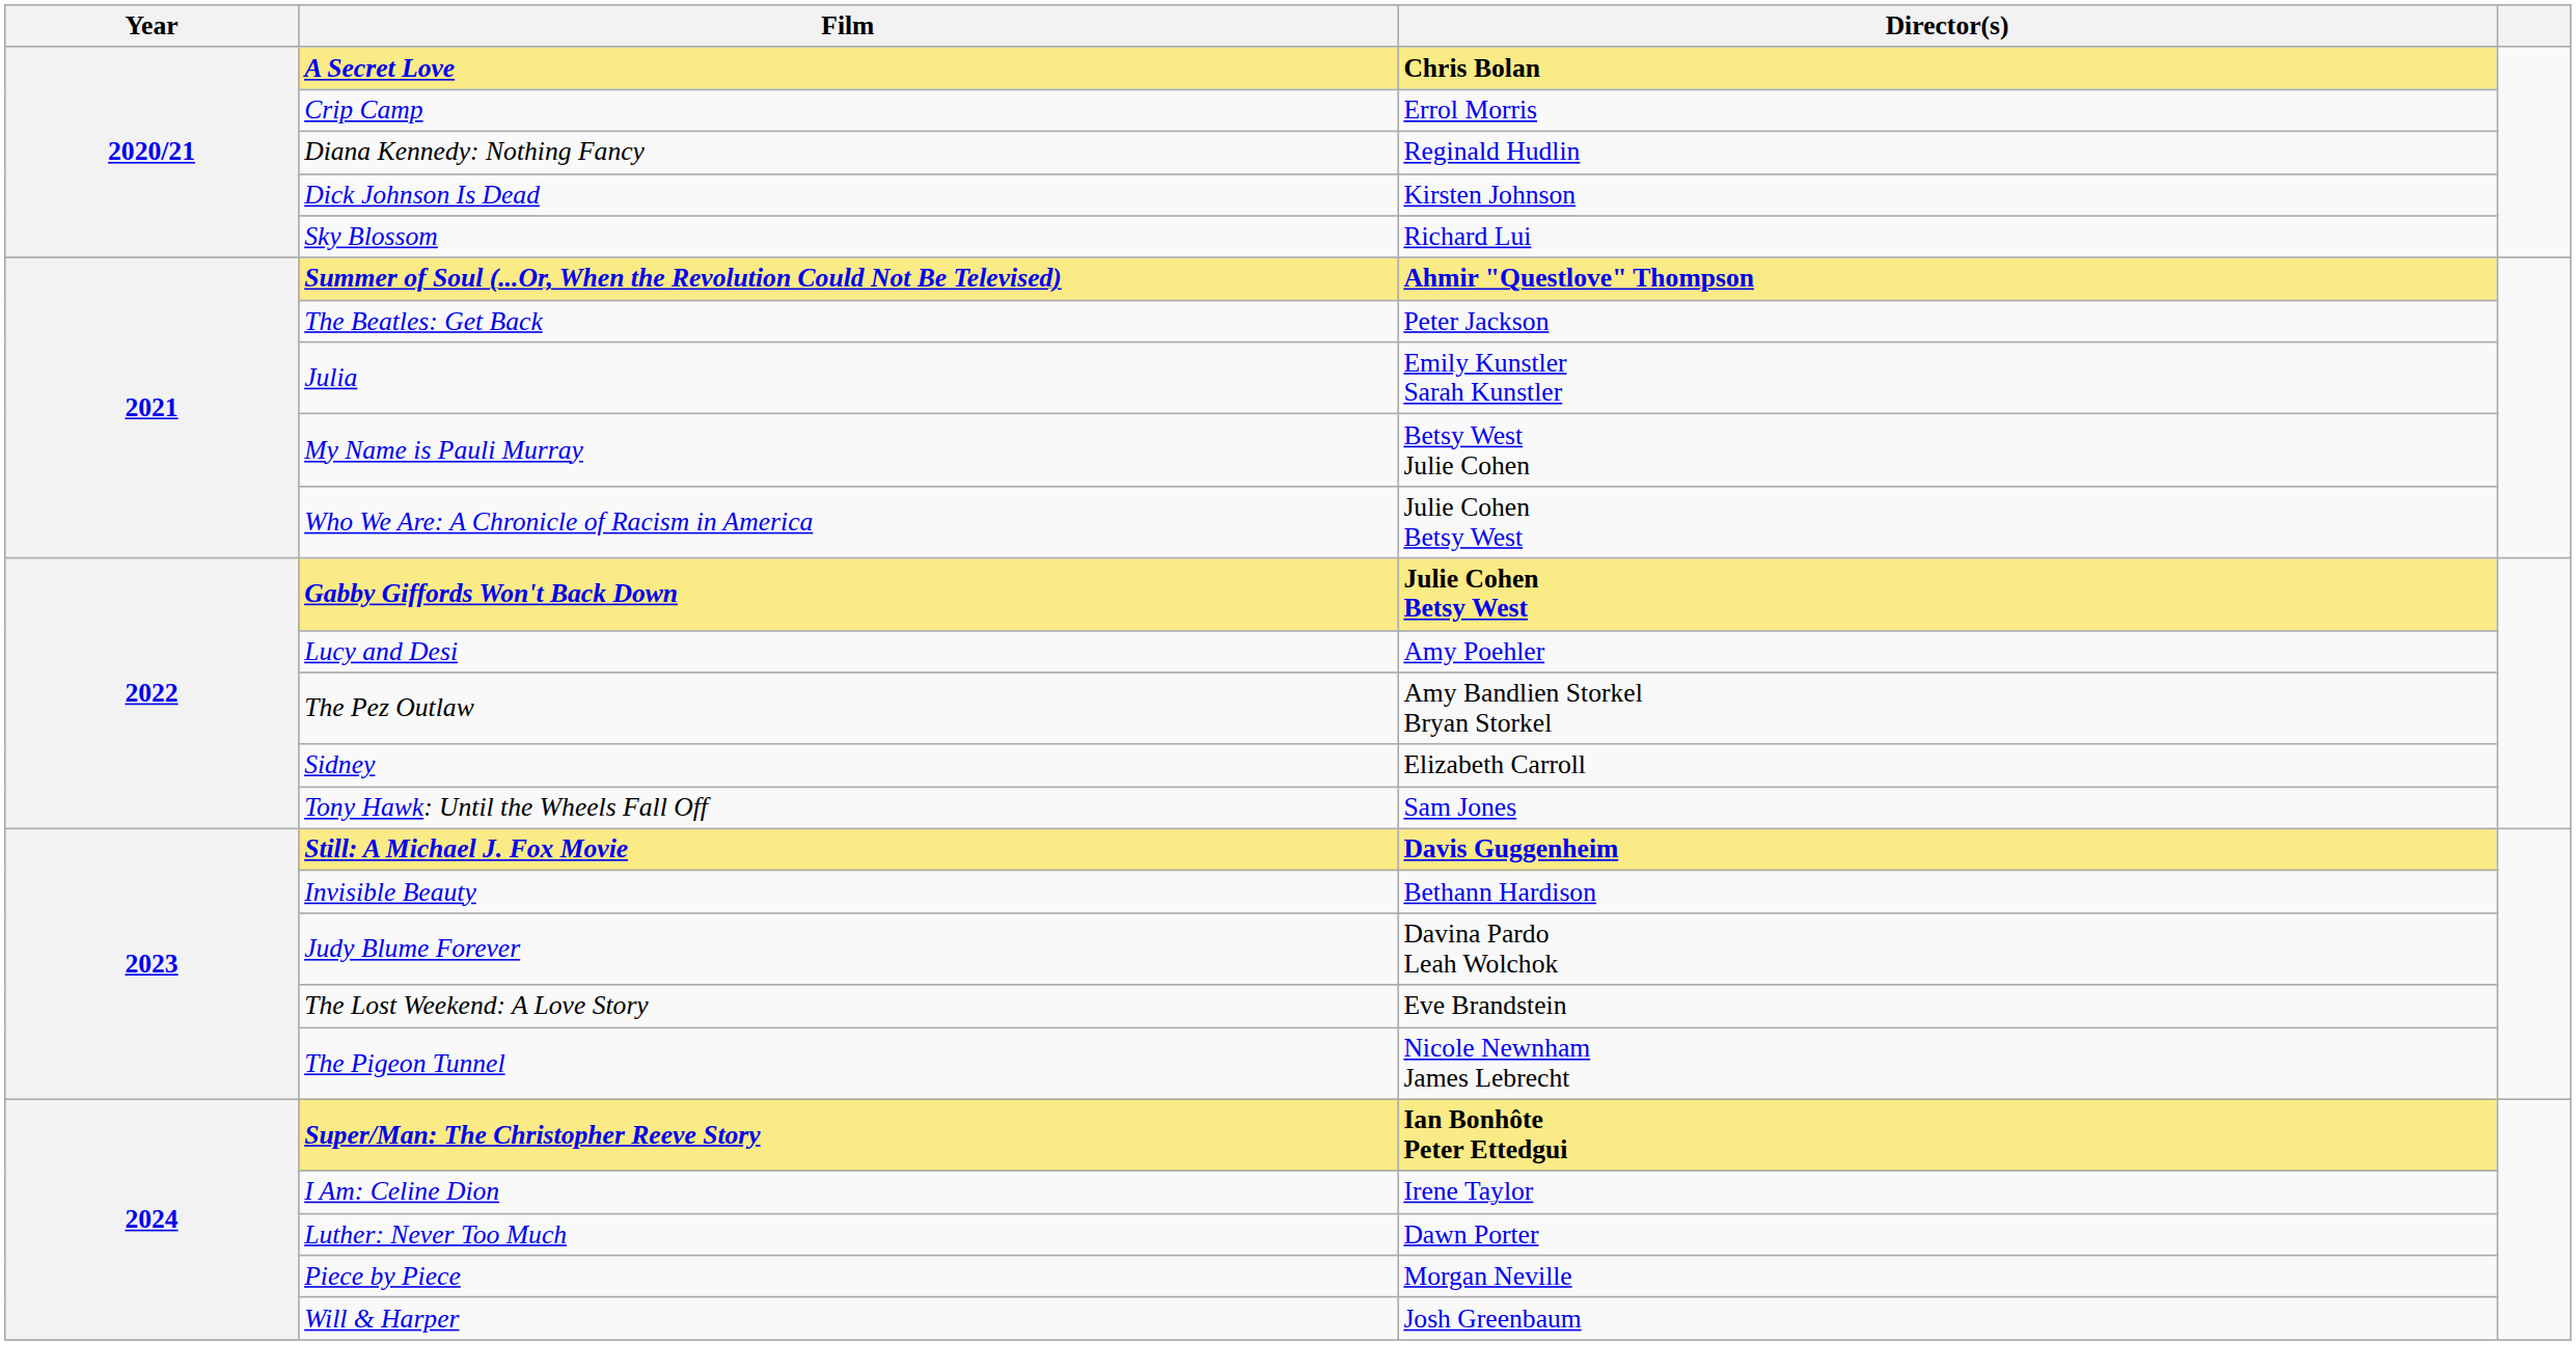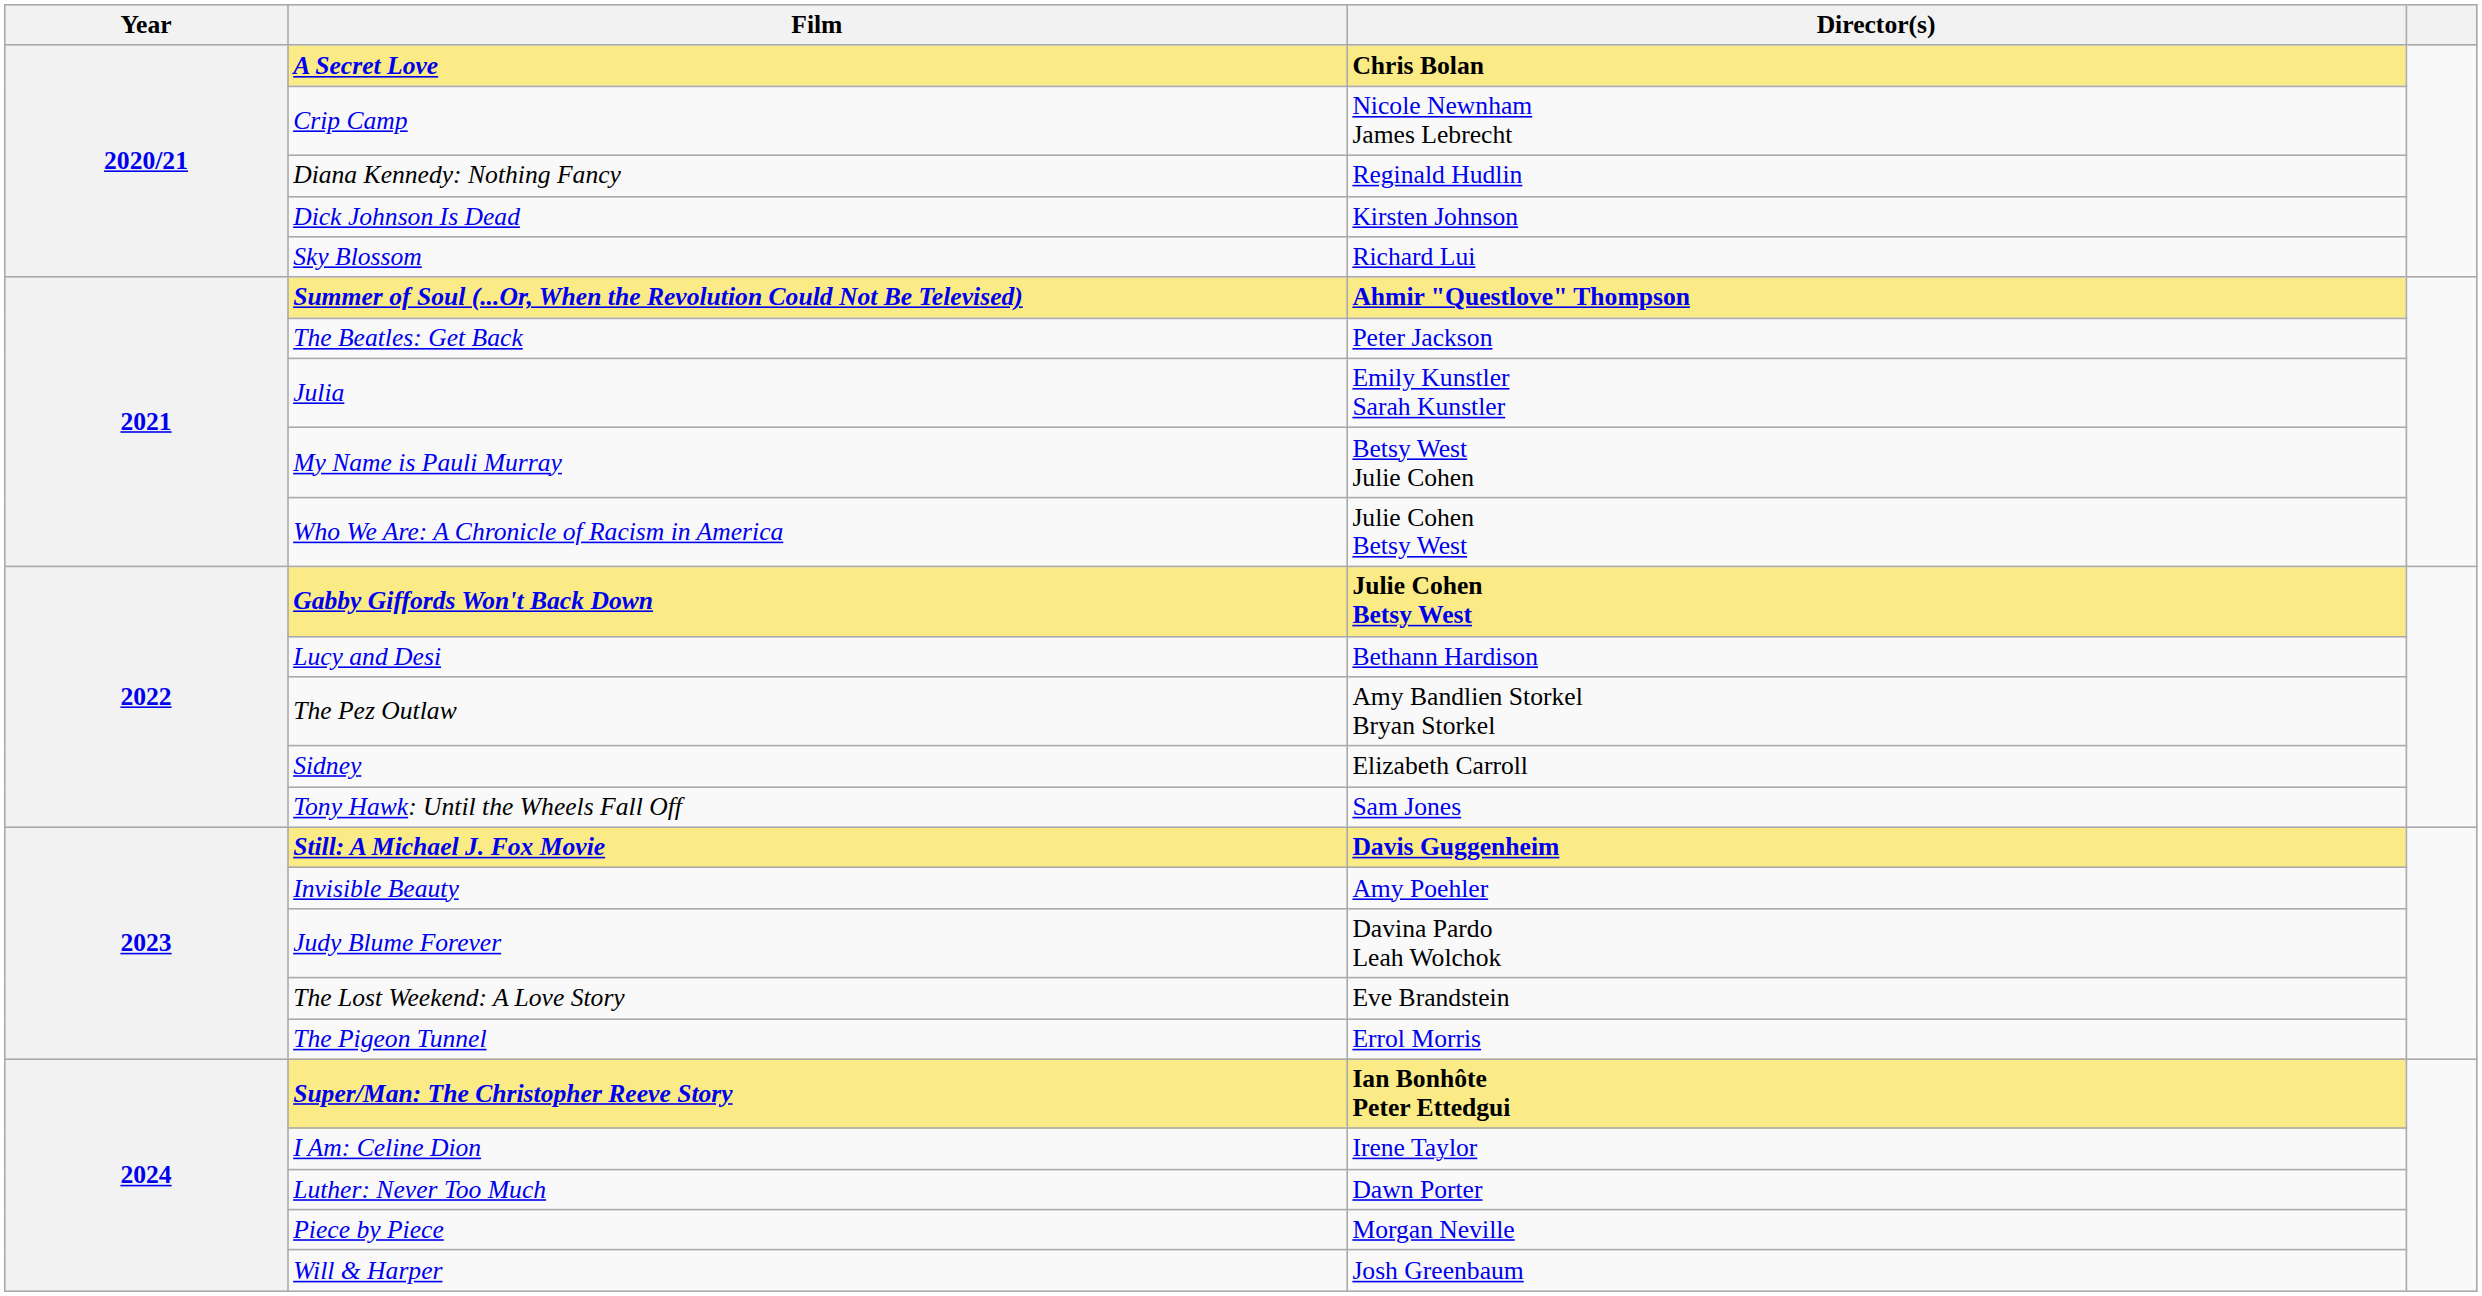 <table class="wikitable sortable">
 <tr>
 <th scope="col" style="width:8%;">Year</th>
 <th scope="col" style="width:30%;">Film</th>
 <th scope="col" style="width:30%;">Director(s)</th>
 <th scope="col" style="width:2%;" class="unsortable"></th>
 </tr>
 <tr>
 <th scope="row" rowspan=5 style="text-align:center;"><a href='#'>2020/21</a><br></th>
 <td style="background:#FAEB86;"><strong><em><a href='#'>A Secret Love</a></em></strong></td>
 <td style="background:#FAEB86;"><strong>Chris Bolan</strong></td>
 <td rowspan=5></td>
 </tr>
 <tr>
 <td><em><a href='#'>Crip Camp</a></em></td>
-<td><a href='#'>Errol Morris</a></td>
+<td><a href='#'>Nicole Newnham</a> <br> James Lebrecht</td>
 </tr>
 <tr>
 <td><em>Diana Kennedy: Nothing Fancy</em></td>
 <td><a href='#'>Reginald Hudlin</a></td>
 </tr>
 <tr>
 <td><em><a href='#'>Dick Johnson Is Dead</a></em></td>
 <td><a href='#'>Kirsten Johnson</a></td>
 </tr>
 <tr>
 <td><em><a href='#'>Sky Blossom</a></em></td>
 <td><a href='#'>Richard Lui</a></td>
 </tr>
 <tr>
 <th scope="row" rowspan=5 style="text-align:center;"><a href='#'>2021</a><br></th>
 <td style="background:#FAEB86;"><strong><em><a href='#'>Summer of Soul (...Or, When the Revolution Could Not Be Televised)</a></em></strong></td>
 <td style="background:#FAEB86;"><strong><a href='#'>Ahmir "Questlove" Thompson</a></strong></td>
 <td rowspan=5></td>
 </tr>
 <tr>
 <td><em><a href='#'>The Beatles: Get Back</a></em></td>
 <td><a href='#'>Peter Jackson</a></td>
 </tr>
 <tr>
 <td><em><a href='#'>Julia</a></em></td>
 <td><a href='#'>Emily Kunstler</a> <br><a href='#'>Sarah Kunstler</a></td>
 </tr>
 <tr>
 <td><em><a href='#'>My Name is Pauli Murray</a></em></td>
 <td><a href='#'>Betsy West</a> <br> Julie Cohen</td>
 </tr>
 <tr>
 <td><em><a href='#'>Who We Are: A Chronicle of Racism in America</a></em></td>
 <td>Julie Cohen <br> <a href='#'>Betsy West</a></td>
 </tr>
 <tr>
 <th scope="row" rowspan=5 style="text-align:center;"><a href='#'>2022</a><br></th>
 <td style="background:#FAEB86;"><strong><em><a href='#'>Gabby Giffords Won't Back Down</a></em></strong></td>
 <td style="background:#FAEB86;"><strong>Julie Cohen <br> <a href='#'>Betsy West</a></strong></td>
 <td rowspan=5></td>
 </tr>
 <tr>
 <td><em><a href='#'>Lucy and Desi</a></em></td>
-<td><a href='#'>Amy Poehler</a></td>
+<td><a href='#'>Bethann Hardison</a></td>
 </tr>
 <tr>
 <td><em>The Pez Outlaw</em></td>
 <td>Amy Bandlien Storkel <br> Bryan Storkel</td>
 </tr>
 <tr>
 <td><em><a href='#'>Sidney</a></em></td>
 <td>Elizabeth Carroll</td>
 </tr>
 <tr>
 <td><em><a href='#'>Tony Hawk</a>: Until the Wheels Fall Off</em></td>
 <td><a href='#'>Sam Jones</a></td>
 </tr>
 <tr>
 <th scope="row" rowspan=5 style="text-align:center;"><a href='#'>2023</a><br></th>
 <td style="background:#FAEB86;"><strong><em><a href='#'>Still: A Michael J. Fox Movie</a></em></strong></td>
 <td style="background:#FAEB86;"><strong><a href='#'>Davis Guggenheim</a></strong></td>
 <td rowspan="5"></td>
 </tr>
 <tr>
 <td><em><a href='#'>Invisible Beauty</a></em></td>
-<td><a href='#'>Bethann Hardison</a></td>
+<td><a href='#'>Amy Poehler</a></td>
 </tr>
 <tr>
 <td><em><a href='#'>Judy Blume Forever</a></em></td>
 <td>Davina Pardo<br>Leah Wolchok</td>
 </tr>
 <tr>
 <td><em>The Lost Weekend: A Love Story</em></td>
 <td>Eve Brandstein</td>
 </tr>
 <tr>
 <td><em><a href='#'>The Pigeon Tunnel</a></em></td>
-<td><a href='#'>Nicole Newnham</a> <br> James Lebrecht</td>
+<td><a href='#'>Errol Morris</a></td>
 </tr>
 <tr>
 <th scope="row" rowspan=5 style="text-align:center;"><a href='#'>2024</a><br></th>
 <td style="background:#FAEB86;"><strong><em><a href='#'>Super/Man: The Christopher Reeve Story</a></em></strong></td>
 <td style="background:#FAEB86;"><strong>Ian Bonhôte<br>Peter Ettedgui</strong></td>
 <td rowspan="5"></td>
 </tr>
 <tr>
 <td><em><a href='#'>I Am: Celine Dion</a></em></td>
 <td><a href='#'>Irene Taylor</a></td>
 </tr>
 <tr>
 <td><em><a href='#'>Luther: Never Too Much</a></em></td>
 <td><a href='#'>Dawn Porter</a></td>
 </tr>
 <tr>
 <td><em><a href='#'>Piece by Piece</a></em></td>
 <td><a href='#'>Morgan Neville</a></td>
 </tr>
 <tr>
 <td><em><a href='#'>Will & Harper</a></em></td>
 <td><a href='#'>Josh Greenbaum</a></td>
 </tr>
 </table>
